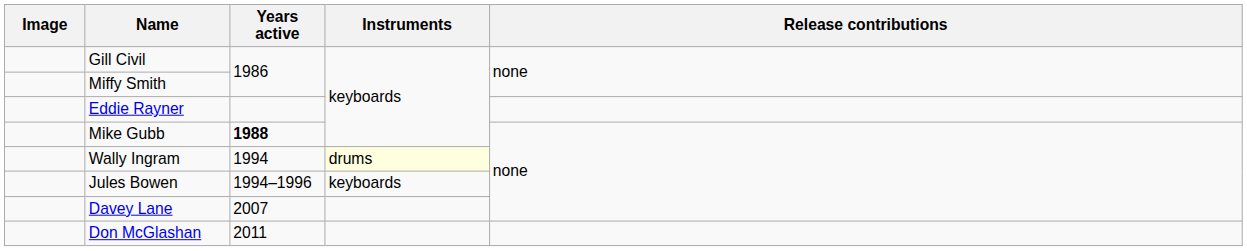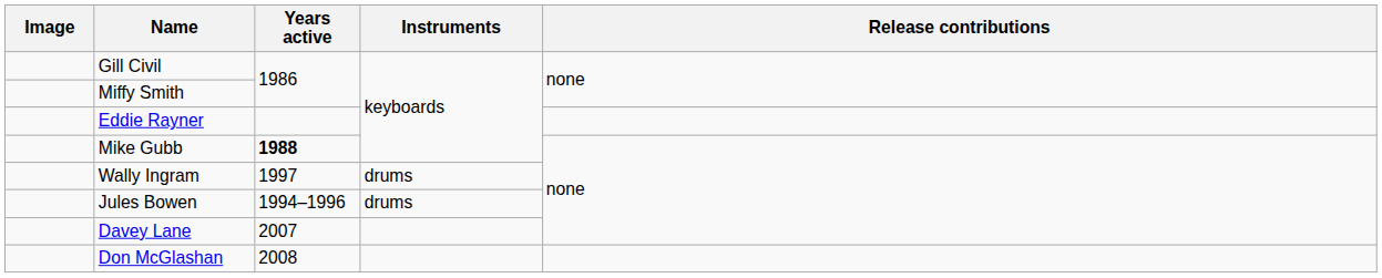 <table class="wikitable" border="1" width="100%">
 <tr>
 <th width="75">Image</th>
 <th width="140">Name</th>
 <th width="90">Years active</th>
 <th width="160">Instruments</th>
 <th>Release contributions</th>
 </tr>
 <tr>
 <td></td>
 <td>Gill Civil</td>
 <td rowspan="2">1986</td>
 <td rowspan="4">keyboards</td>
 <td rowspan="2">none</td>
 </tr>
 <tr>
 <td></td>
 <td>Miffy Smith</td>
 </tr>
 <tr>
 <td></td>
 <td><a href='#'>Eddie Rayner</a></td>
 <td></td>
 <td></td>
 </tr>
 <tr>
 <td></td>
 <td>Mike Gubb</td>
 <td><strong>1988</strong></td>
 <td rowspan="4">none</td>
 </tr>
 <tr>
 <td></td>
 <td>Wally Ingram</td>
-<td>1994</td>
-<td style="background: lightyellow;">drums</td>
+<td>1997</td>
+<td>drums</td>
 </tr>
 <tr>
 <td></td>
 <td>Jules Bowen</td>
 <td>1994–1996</td>
-<td>keyboards</td>
+<td>drums</td>
 </tr>
 <tr>
 <td></td>
 <td><a href='#'>Davey Lane</a></td>
 <td>2007</td>
 <td></td>
 </tr>
 <tr>
 <td></td>
 <td><a href='#'>Don McGlashan</a></td>
-<td>2011</td>
+<td>2008</td>
 <td></td>
 <td></td>
 </tr>
 </table>
